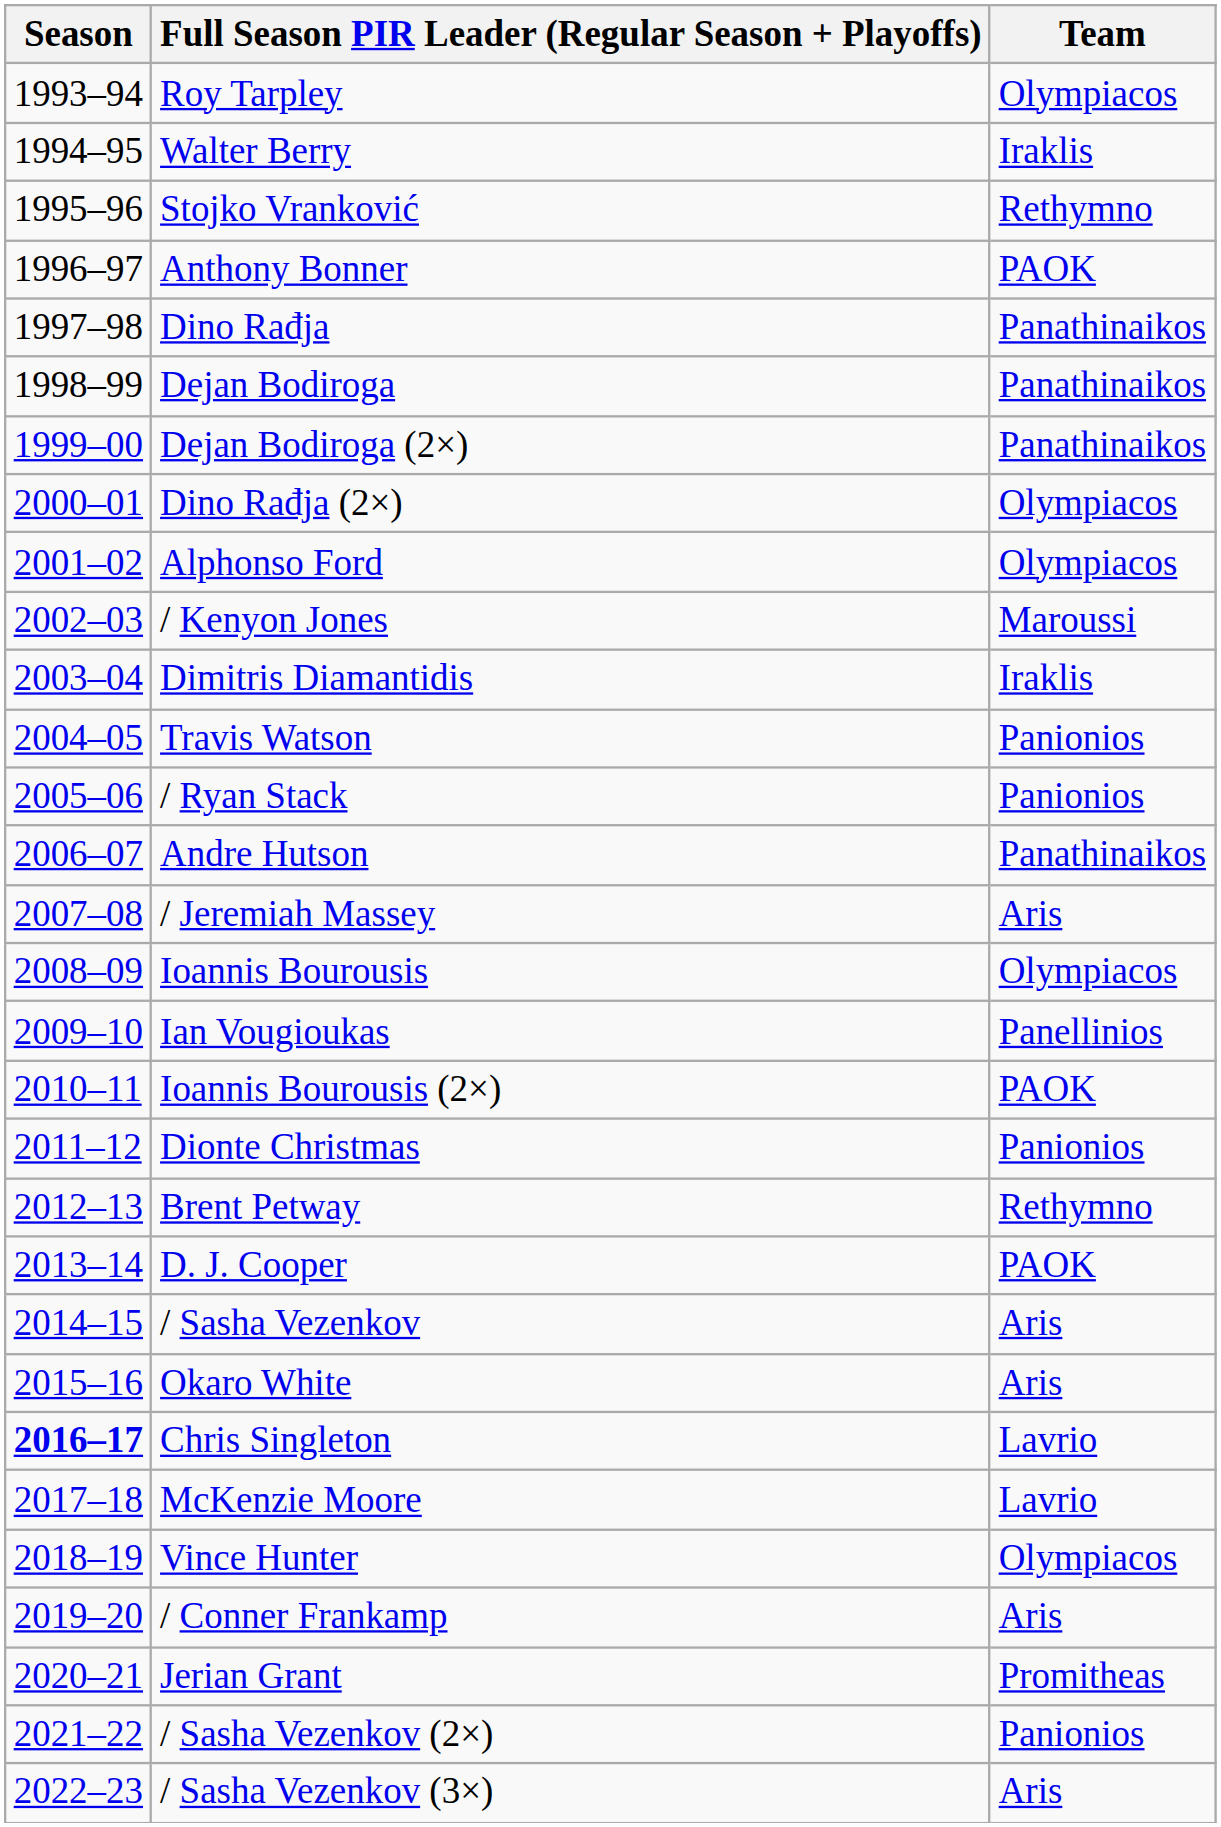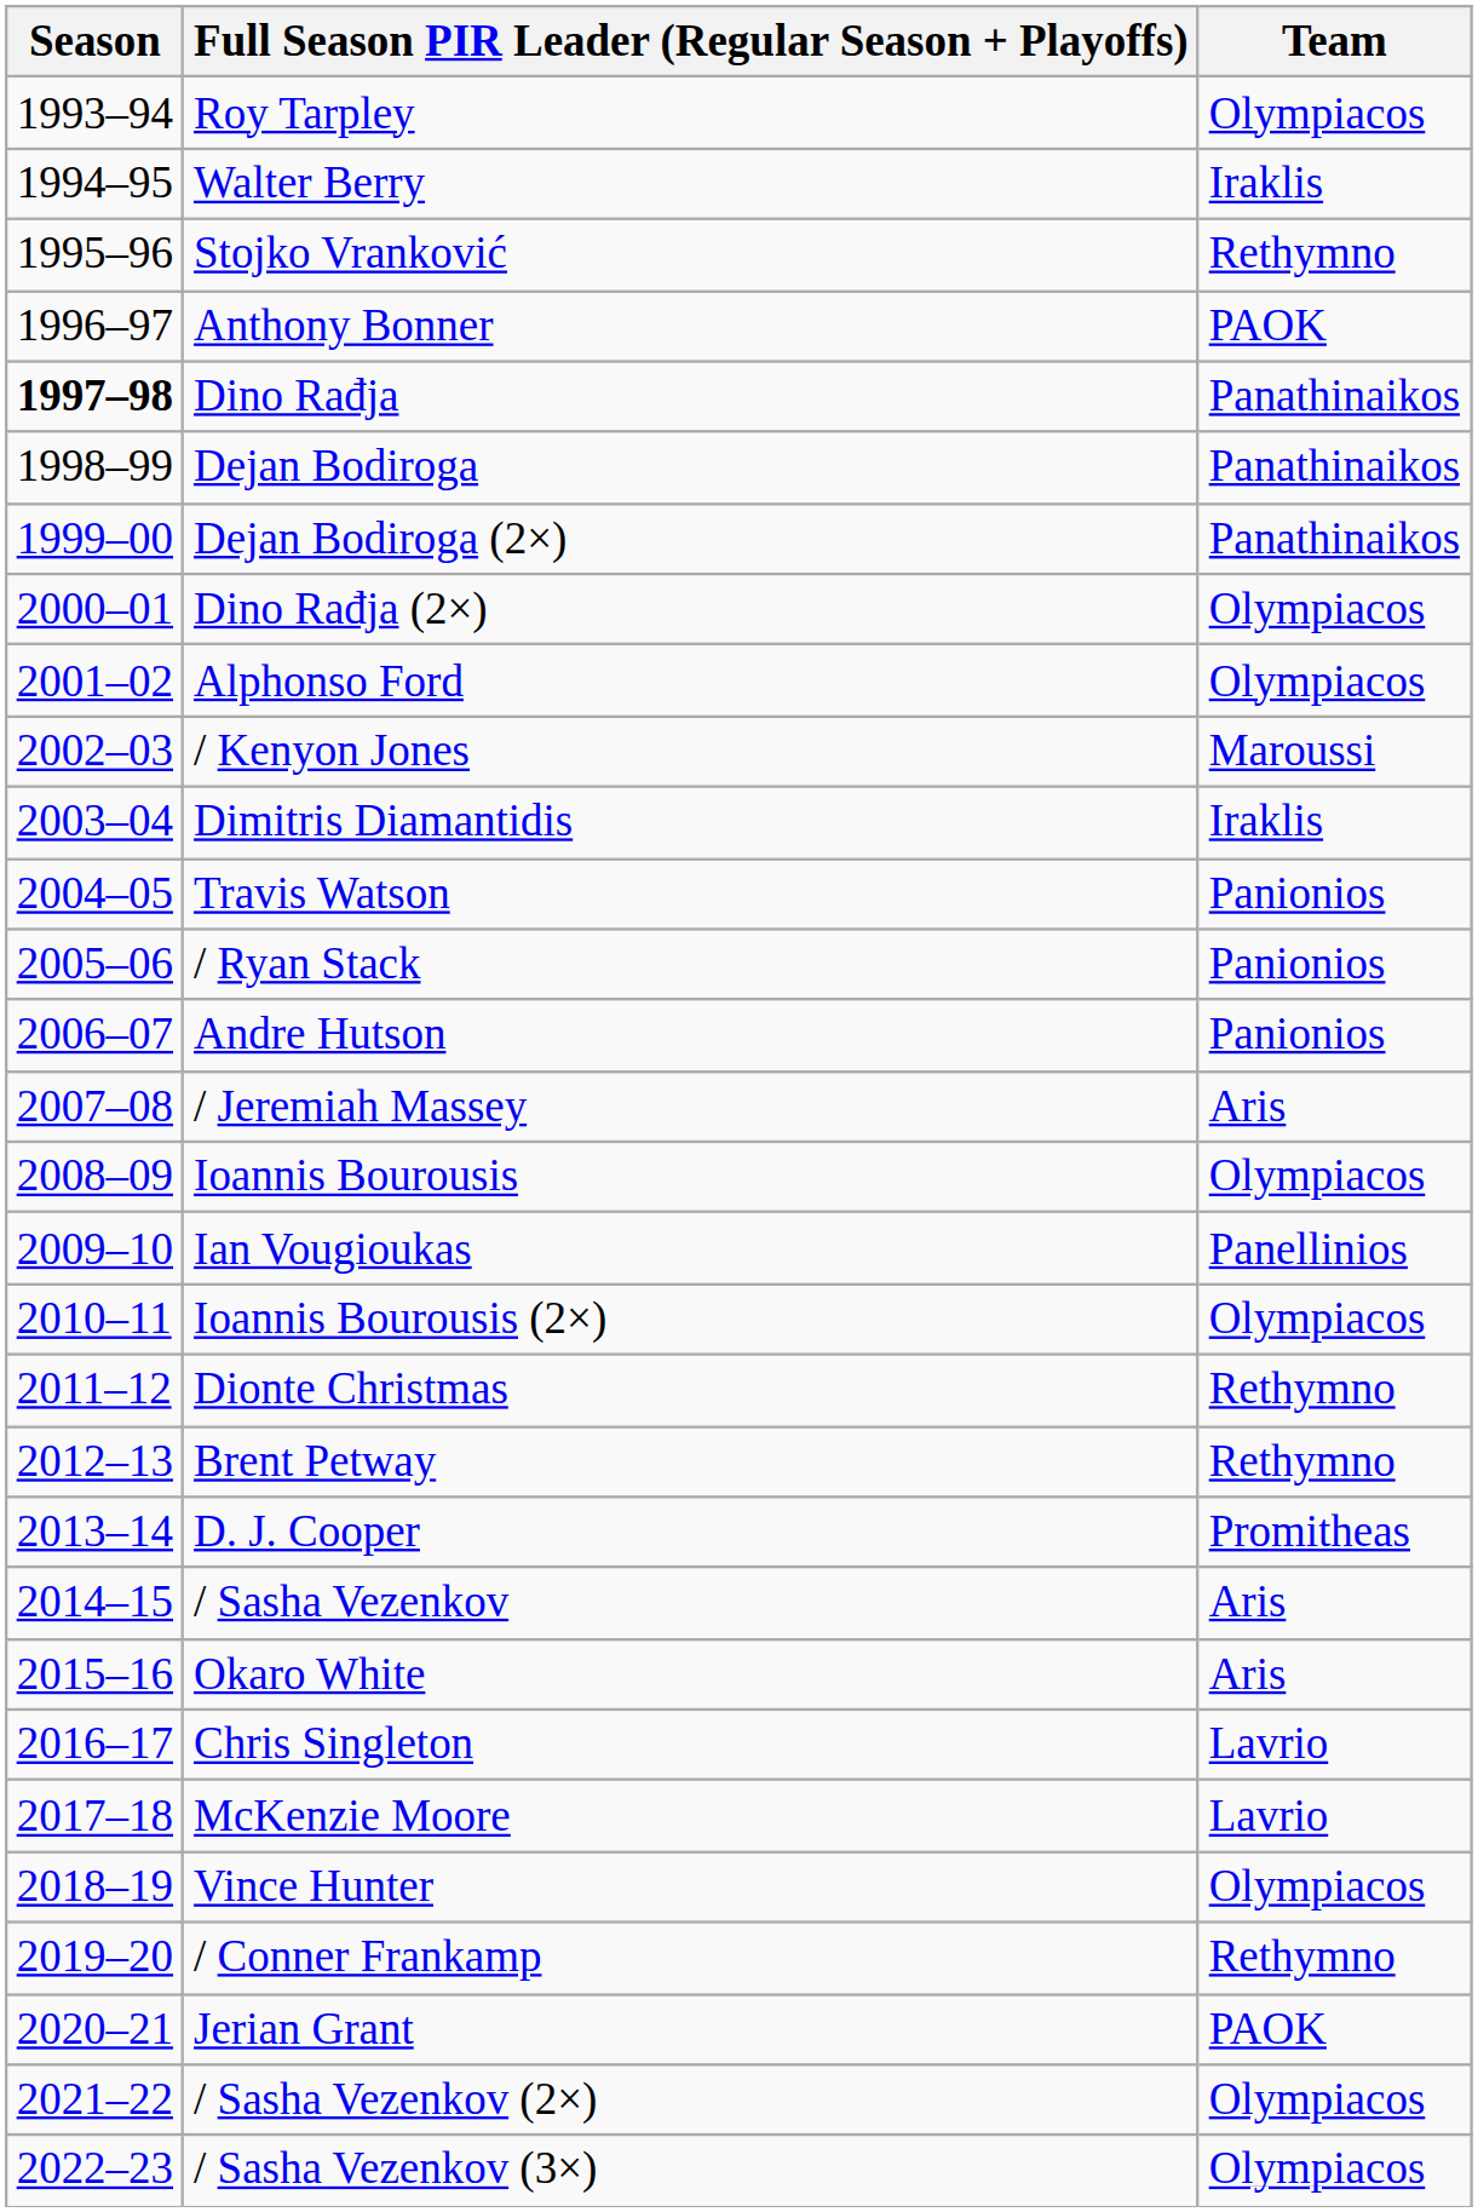 <table class="wikitable"  style="text-align:left;">
 <tr>
 <th>Season</th>
 <th>Full Season <a href='#'>PIR</a> Leader (Regular Season + Playoffs)</th>
 <th>Team</th>
 </tr>
 <tr>
 <td>1993–94</td>
 <td> <a href='#'>Roy Tarpley</a></td>
 <td><a href='#'>Olympiacos</a></td>
 </tr>
 <tr>
 <td>1994–95</td>
 <td> <a href='#'>Walter Berry</a></td>
 <td><a href='#'>Iraklis</a></td>
 </tr>
 <tr>
 <td>1995–96</td>
 <td> <a href='#'>Stojko Vranković</a></td>
 <td><a href='#'>Rethymno</a></td>
 </tr>
 <tr>
 <td>1996–97</td>
 <td> <a href='#'>Anthony Bonner</a></td>
 <td><a href='#'>PAOK</a></td>
 </tr>
 <tr>
-<td>1997–98</td>
+<td><strong>1997–98</strong></td>
 <td> <a href='#'>Dino Rađja</a></td>
 <td><a href='#'>Panathinaikos</a></td>
 </tr>
 <tr>
 <td>1998–99</td>
 <td> <a href='#'>Dejan Bodiroga</a></td>
 <td><a href='#'>Panathinaikos</a></td>
 </tr>
 <tr>
 <td><a href='#'>1999–00</a></td>
 <td> <a href='#'>Dejan Bodiroga</a> (2×)</td>
 <td><a href='#'>Panathinaikos</a></td>
 </tr>
 <tr>
 <td><a href='#'>2000–01</a></td>
 <td> <a href='#'>Dino Rađja</a> (2×)</td>
 <td><a href='#'>Olympiacos</a></td>
 </tr>
 <tr>
 <td><a href='#'>2001–02</a></td>
 <td> <a href='#'>Alphonso Ford</a></td>
 <td><a href='#'>Olympiacos</a></td>
 </tr>
 <tr>
 <td><a href='#'>2002–03</a></td>
 <td>/ <a href='#'>Kenyon Jones</a></td>
 <td><a href='#'>Maroussi</a></td>
 </tr>
 <tr>
 <td><a href='#'>2003–04</a></td>
 <td> <a href='#'>Dimitris Diamantidis</a></td>
 <td><a href='#'>Iraklis</a></td>
 </tr>
 <tr>
 <td><a href='#'>2004–05</a></td>
 <td> <a href='#'>Travis Watson</a></td>
 <td><a href='#'>Panionios</a></td>
 </tr>
 <tr>
 <td><a href='#'>2005–06</a></td>
 <td>/ <a href='#'>Ryan Stack</a></td>
 <td><a href='#'>Panionios</a></td>
 </tr>
 <tr>
 <td><a href='#'>2006–07</a></td>
 <td> <a href='#'>Andre Hutson</a></td>
-<td><a href='#'>Panathinaikos</a></td>
+<td><a href='#'>Panionios</a></td>
 </tr>
 <tr>
 <td><a href='#'>2007–08</a></td>
 <td>/ <a href='#'>Jeremiah Massey</a></td>
 <td><a href='#'>Aris</a></td>
 </tr>
 <tr>
 <td><a href='#'>2008–09</a></td>
 <td> <a href='#'>Ioannis Bourousis</a></td>
 <td><a href='#'>Olympiacos</a></td>
 </tr>
 <tr>
 <td><a href='#'>2009–10</a></td>
 <td> <a href='#'>Ian Vougioukas</a></td>
 <td><a href='#'>Panellinios</a></td>
 </tr>
 <tr>
 <td><a href='#'>2010–11</a></td>
 <td> <a href='#'>Ioannis Bourousis</a> (2×)</td>
-<td><a href='#'>PAOK</a></td>
+<td><a href='#'>Olympiacos</a></td>
 </tr>
 <tr>
 <td><a href='#'>2011–12</a></td>
 <td> <a href='#'>Dionte Christmas</a></td>
-<td><a href='#'>Panionios</a></td>
+<td><a href='#'>Rethymno</a></td>
 </tr>
 <tr>
 <td><a href='#'>2012–13</a></td>
 <td> <a href='#'>Brent Petway</a></td>
 <td><a href='#'>Rethymno</a></td>
 </tr>
 <tr>
 <td><a href='#'>2013–14</a></td>
 <td> <a href='#'>D. J. Cooper</a></td>
-<td><a href='#'>PAOK</a></td>
+<td><a href='#'>Promitheas</a></td>
 </tr>
 <tr>
 <td><a href='#'>2014–15</a></td>
 <td>/ <a href='#'>Sasha Vezenkov</a></td>
 <td><a href='#'>Aris</a></td>
 </tr>
 <tr>
 <td><a href='#'>2015–16</a></td>
 <td> <a href='#'>Okaro White</a></td>
 <td><a href='#'>Aris</a></td>
 </tr>
 <tr>
-<td><strong><a href='#'>2016–17</a></strong></td>
+<td><a href='#'>2016–17</a></td>
 <td> <a href='#'>Chris Singleton</a></td>
 <td><a href='#'>Lavrio</a></td>
 </tr>
 <tr>
 <td><a href='#'>2017–18</a></td>
 <td> <a href='#'>McKenzie Moore</a></td>
 <td><a href='#'>Lavrio</a></td>
 </tr>
 <tr>
 <td><a href='#'>2018–19</a></td>
 <td> <a href='#'>Vince Hunter</a></td>
 <td><a href='#'>Olympiacos</a></td>
 </tr>
 <tr>
 <td><a href='#'>2019–20</a></td>
 <td>/ <a href='#'>Conner Frankamp</a></td>
-<td><a href='#'>Aris</a></td>
+<td><a href='#'>Rethymno</a></td>
 </tr>
 <tr>
 <td><a href='#'>2020–21</a></td>
 <td> <a href='#'>Jerian Grant</a></td>
-<td><a href='#'>Promitheas</a></td>
+<td><a href='#'>PAOK</a></td>
 </tr>
 <tr>
 <td><a href='#'>2021–22</a></td>
 <td>/ <a href='#'>Sasha Vezenkov</a> (2×)</td>
-<td><a href='#'>Panionios</a></td>
+<td><a href='#'>Olympiacos</a></td>
 </tr>
 <tr>
 <td><a href='#'>2022–23</a></td>
 <td>/ <a href='#'>Sasha Vezenkov</a> (3×)</td>
-<td><a href='#'>Aris</a></td>
+<td><a href='#'>Olympiacos</a></td>
 </tr>
 </table>
